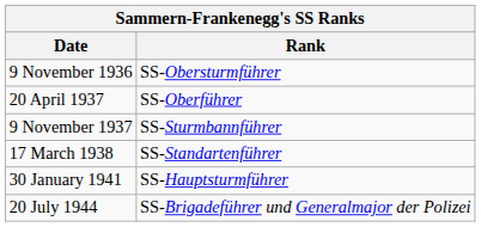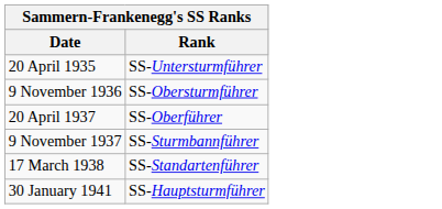 <table class="wikitable float-right">
 <tr bgcolor="silver">
 <th colspan = "2">Sammern-Frankenegg's SS Ranks</th>
 </tr>
 <tr bgcolor="silver">
 <th>Date</th>
 <th>Rank</th>
+</tr>
+<tr>
+<td>20 April 1935</td>
+<td>SS-<em><a href='#'>Untersturmführer</a></em></td>
 </tr>
 <tr>
 <td>9 November 1936</td>
 <td>SS-<em><a href='#'>Obersturmführer</a></em></td>
 </tr>
 <tr>
 <td>20 April 1937</td>
 <td>SS-<em><a href='#'>Oberführer</a></em></td>
 </tr>
 <tr>
 <td>9 November 1937</td>
 <td>SS-<em><a href='#'>Sturmbannführer</a></em></td>
 </tr>
 <tr>
 <td>17 March 1938</td>
 <td>SS-<em><a href='#'>Standartenführer</a></em></td>
 </tr>
 <tr>
 <td>30 January 1941</td>
 <td>SS-<em><a href='#'>Hauptsturmführer</a></em></td>
 </tr>
-<tr>
-<td>20 July 1944</td>
-<td>SS-<em><a href='#'>Brigadeführer</a> und <a href='#'>Generalmajor</a> der Polizei</em></td>
-</tr>
 </table>
